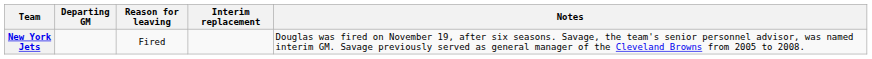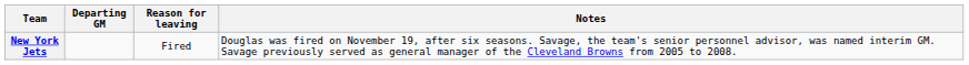 <table class="wikitable sortable plainrowheaders">
 <tr>
 <th>Team</th>
 <th>Departing GM</th>
 <th class="unsortable">Reason for leaving</th>
-<th>Interim replacement</th>
 <th>Notes</th>
 </tr>
 <tr>
 <th scope="row" style="text-align:center;"><a href='#'>New York Jets</a></th>
 <td style="text-align:center;"></td>
 <td style="text-align:center;">Fired</td>
-<td style="text-align:center;"></td>
 <td>Douglas was fired on November 19, after six seasons. Savage, the team's senior personnel advisor, was named interim GM. Savage previously served as general manager of the <a href='#'>Cleveland Browns</a> from 2005 to 2008.</td>
 </tr>
 </table>
